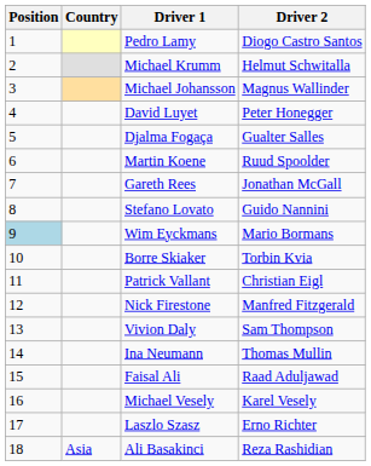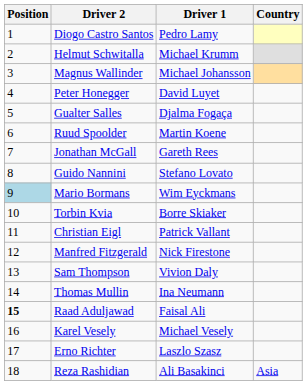 <table class="wikitable"  style="font-size:95%">
 <tr>
 <th>Position</th>
+<th>Driver 2</th>
+<th>Driver 1</th>
 <th>Country</th>
-<th>Driver 1</th>
-<th>Driver 2</th>
 </tr>
 <tr>
 <td>1</td>
+<td><a href='#'>Diogo Castro Santos</a></td>
+<td><a href='#'>Pedro Lamy</a></td>
 <td style="background:#FFFFBF;"></td>
-<td><a href='#'>Pedro Lamy</a></td>
-<td><a href='#'>Diogo Castro Santos</a></td>
 </tr>
 <tr>
 <td>2</td>
+<td><a href='#'>Helmut Schwitalla</a></td>
+<td><a href='#'>Michael Krumm</a></td>
 <td style="background:#DFDFDF;"></td>
-<td><a href='#'>Michael Krumm</a></td>
-<td><a href='#'>Helmut Schwitalla</a></td>
 </tr>
 <tr>
 <td>3</td>
+<td><a href='#'>Magnus Wallinder</a></td>
+<td><a href='#'>Michael Johansson</a></td>
 <td style="background:#FFDF9F;"></td>
-<td><a href='#'>Michael Johansson</a></td>
-<td><a href='#'>Magnus Wallinder</a></td>
 </tr>
 <tr>
 <td>4</td>
+<td><a href='#'>Peter Honegger</a></td>
+<td><a href='#'>David Luyet</a></td>
 <td></td>
-<td><a href='#'>David Luyet</a></td>
-<td><a href='#'>Peter Honegger</a></td>
 </tr>
 <tr>
 <td>5</td>
+<td><a href='#'>Gualter Salles</a></td>
+<td><a href='#'>Djalma Fogaça</a></td>
 <td></td>
-<td><a href='#'>Djalma Fogaça</a></td>
-<td><a href='#'>Gualter Salles</a></td>
 </tr>
 <tr>
 <td>6</td>
+<td><a href='#'>Ruud Spoolder</a></td>
+<td><a href='#'>Martin Koene</a></td>
 <td></td>
-<td><a href='#'>Martin Koene</a></td>
-<td><a href='#'>Ruud Spoolder</a></td>
 </tr>
 <tr>
 <td>7</td>
+<td><a href='#'>Jonathan McGall</a></td>
+<td><a href='#'>Gareth Rees</a></td>
 <td></td>
-<td><a href='#'>Gareth Rees</a></td>
-<td><a href='#'>Jonathan McGall</a></td>
 </tr>
 <tr>
 <td>8</td>
+<td><a href='#'>Guido Nannini</a></td>
+<td><a href='#'>Stefano Lovato</a></td>
 <td></td>
-<td><a href='#'>Stefano Lovato</a></td>
-<td><a href='#'>Guido Nannini</a></td>
 </tr>
 <tr>
 <td style="background: lightblue;">9</td>
+<td><a href='#'>Mario Bormans</a></td>
+<td><a href='#'>Wim Eyckmans</a></td>
 <td></td>
-<td><a href='#'>Wim Eyckmans</a></td>
-<td><a href='#'>Mario Bormans</a></td>
 </tr>
 <tr>
 <td>10</td>
+<td><a href='#'>Torbin Kvia</a></td>
+<td><a href='#'>Borre Skiaker</a></td>
 <td></td>
-<td><a href='#'>Borre Skiaker</a></td>
-<td><a href='#'>Torbin Kvia</a></td>
 </tr>
 <tr>
 <td>11</td>
+<td><a href='#'>Christian Eigl</a></td>
+<td><a href='#'>Patrick Vallant</a></td>
 <td></td>
-<td><a href='#'>Patrick Vallant</a></td>
-<td><a href='#'>Christian Eigl</a></td>
 </tr>
 <tr>
 <td>12</td>
+<td><a href='#'>Manfred Fitzgerald</a></td>
+<td><a href='#'>Nick Firestone</a></td>
 <td></td>
-<td><a href='#'>Nick Firestone</a></td>
-<td><a href='#'>Manfred Fitzgerald</a></td>
 </tr>
 <tr>
 <td>13</td>
+<td><a href='#'>Sam Thompson</a></td>
+<td><a href='#'>Vivion Daly</a></td>
 <td></td>
-<td><a href='#'>Vivion Daly</a></td>
-<td><a href='#'>Sam Thompson</a></td>
 </tr>
 <tr>
 <td>14</td>
+<td><a href='#'>Thomas Mullin</a></td>
+<td><a href='#'>Ina Neumann</a></td>
 <td></td>
-<td><a href='#'>Ina Neumann</a></td>
-<td><a href='#'>Thomas Mullin</a></td>
 </tr>
 <tr>
-<td>15</td>
+<td><strong>15</strong></td>
+<td><a href='#'>Raad Aduljawad</a></td>
+<td><a href='#'>Faisal Ali</a></td>
 <td></td>
-<td><a href='#'>Faisal Ali</a></td>
-<td><a href='#'>Raad Aduljawad</a></td>
 </tr>
 <tr>
 <td>16</td>
+<td><a href='#'>Karel Vesely</a></td>
+<td><a href='#'>Michael Vesely</a></td>
 <td></td>
-<td><a href='#'>Michael Vesely</a></td>
-<td><a href='#'>Karel Vesely</a></td>
 </tr>
 <tr>
 <td>17</td>
+<td><a href='#'>Erno Richter</a></td>
+<td><a href='#'>Laszlo Szasz</a></td>
 <td></td>
-<td><a href='#'>Laszlo Szasz</a></td>
-<td><a href='#'>Erno Richter</a></td>
 </tr>
 <tr>
 <td>18</td>
+<td><a href='#'>Reza Rashidian</a></td>
+<td><a href='#'>Ali Basakinci</a></td>
 <td><a href='#'>Asia</a></td>
-<td><a href='#'>Ali Basakinci</a></td>
-<td><a href='#'>Reza Rashidian</a></td>
 </tr>
 </table>
